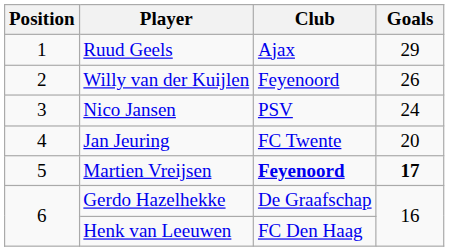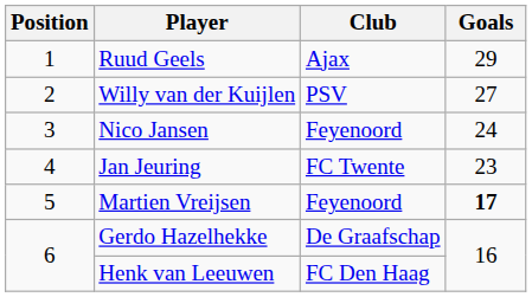 <table class="wikitable" style="text-align:center">
 <tr>
 <th width="50px">Position</th>
 <th>Player</th>
 <th>Club</th>
 <th width="50px">Goals</th>
 </tr>
 <tr>
 <td rowspan=1 align="center">1</td>
 <td align="left"> <a href='#'>Ruud Geels</a></td>
 <td align="left"><a href='#'>Ajax</a></td>
 <td rowspan=1 align="center">29</td>
 </tr>
 <tr>
 <td rowspan=1 align="center">2</td>
 <td align="left"> <a href='#'>Willy van der Kuijlen</a></td>
-<td align="left"><a href='#'>Feyenoord</a></td>
-<td rowspan=1 align="center">26</td>
+<td align="left"><a href='#'>PSV</a></td>
+<td rowspan=1 align="center">27</td>
 </tr>
 <tr>
 <td rowspan=1 align="center">3</td>
 <td align="left"> <a href='#'>Nico Jansen</a></td>
-<td align="left"><a href='#'>PSV</a></td>
+<td align="left"><a href='#'>Feyenoord</a></td>
 <td rowspan=1 align="center">24</td>
 </tr>
 <tr>
 <td rowspan=1 align="center">4</td>
 <td align="left"> <a href='#'>Jan Jeuring</a></td>
 <td align="left"><a href='#'>FC Twente</a></td>
-<td rowspan=1 align="center">20</td>
+<td rowspan=1 align="center">23</td>
 </tr>
 <tr>
 <td rowspan=1 align="center">5</td>
 <td align="left"> <a href='#'>Martien Vreijsen</a></td>
-<td align="left"><strong><a href='#'>Feyenoord</a></strong></td>
+<td align="left"><a href='#'>Feyenoord</a></td>
 <td rowspan=1 align="center"><strong>17</strong></td>
 </tr>
 <tr>
 <td rowspan=2 align="center">6</td>
 <td align="left"> <a href='#'>Gerdo Hazelhekke</a></td>
 <td align="left"><a href='#'>De Graafschap</a></td>
 <td rowspan=2 align="center">16</td>
 </tr>
 <tr>
 <td align="left"> <a href='#'>Henk van Leeuwen</a></td>
 <td align="left"><a href='#'>FC Den Haag</a></td>
 </tr>
 </table>
